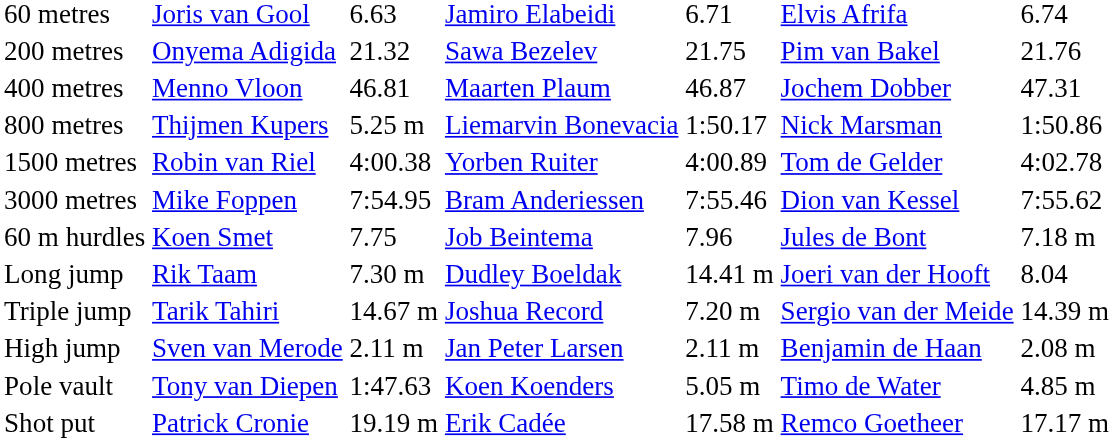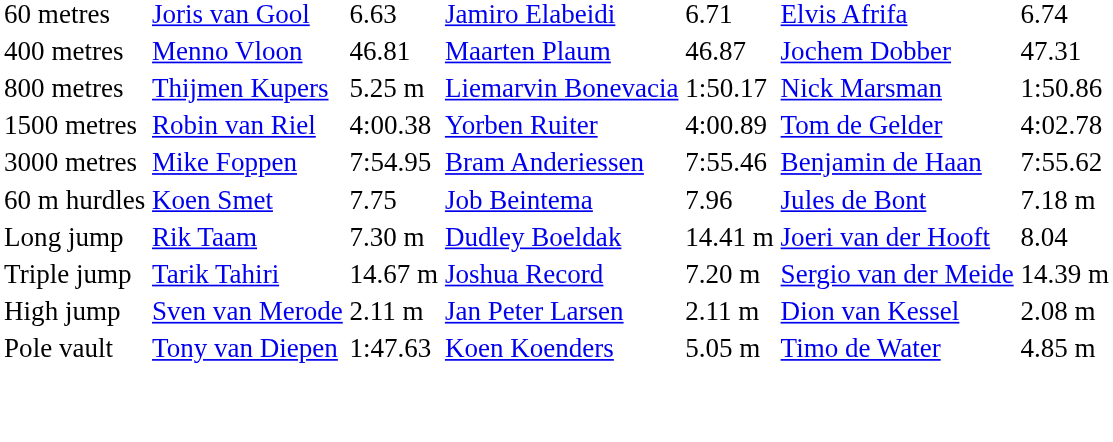 <table>
 <tr>
 <td>60 metres</td>
 <td><a href='#'>Joris van Gool</a></td>
 <td>6.63</td>
 <td><a href='#'>Jamiro Elabeidi</a></td>
 <td>6.71</td>
 <td><a href='#'>Elvis Afrifa</a></td>
 <td>6.74</td>
-</tr>
-<tr>
-<td>200 metres</td>
-<td><a href='#'>Onyema Adigida</a></td>
-<td>21.32</td>
-<td><a href='#'>Sawa Bezelev</a></td>
-<td>21.75</td>
-<td><a href='#'>Pim van Bakel</a></td>
-<td>21.76</td>
 </tr>
 <tr>
 <td>400 metres</td>
 <td><a href='#'>Menno Vloon</a></td>
 <td>46.81</td>
 <td><a href='#'>Maarten Plaum</a></td>
 <td>46.87</td>
 <td><a href='#'>Jochem Dobber</a></td>
 <td>47.31</td>
 </tr>
 <tr>
 <td>800 metres</td>
 <td><a href='#'>Thijmen Kupers</a></td>
 <td>5.25 m</td>
 <td><a href='#'>Liemarvin Bonevacia</a></td>
 <td>1:50.17</td>
 <td><a href='#'>Nick Marsman</a></td>
 <td>1:50.86</td>
 </tr>
 <tr>
 <td>1500 metres</td>
 <td><a href='#'>Robin van Riel</a></td>
 <td>4:00.38</td>
 <td><a href='#'>Yorben Ruiter</a></td>
 <td>4:00.89</td>
 <td><a href='#'>Tom de Gelder</a></td>
 <td>4:02.78</td>
 </tr>
 <tr>
 <td>3000 metres</td>
 <td><a href='#'>Mike Foppen</a></td>
 <td>7:54.95</td>
 <td><a href='#'>Bram Anderiessen</a></td>
 <td>7:55.46</td>
-<td><a href='#'>Dion van Kessel</a></td>
+<td><a href='#'>Benjamin de Haan</a></td>
 <td>7:55.62</td>
 </tr>
 <tr>
 <td>60 m hurdles</td>
 <td><a href='#'>Koen Smet</a></td>
 <td>7.75</td>
 <td><a href='#'>Job Beintema</a></td>
 <td>7.96</td>
 <td><a href='#'>Jules de Bont</a></td>
 <td>7.18 m</td>
 </tr>
 <tr>
 <td>Long jump</td>
 <td><a href='#'>Rik Taam</a></td>
 <td>7.30 m</td>
 <td><a href='#'>Dudley Boeldak</a></td>
 <td>14.41 m</td>
 <td><a href='#'>Joeri van der Hooft</a></td>
 <td>8.04</td>
 </tr>
 <tr>
 <td>Triple jump</td>
 <td><a href='#'>Tarik Tahiri</a></td>
 <td>14.67 m</td>
 <td><a href='#'>Joshua Record</a></td>
 <td>7.20 m</td>
 <td><a href='#'>Sergio van der Meide</a></td>
 <td>14.39 m</td>
 </tr>
 <tr>
 <td>High jump</td>
 <td><a href='#'>Sven van Merode</a></td>
 <td>2.11 m</td>
 <td><a href='#'>Jan Peter Larsen</a></td>
 <td>2.11 m</td>
-<td><a href='#'>Benjamin de Haan</a></td>
+<td><a href='#'>Dion van Kessel</a></td>
 <td>2.08 m</td>
 </tr>
 <tr>
 <td>Pole vault</td>
 <td><a href='#'>Tony van Diepen</a></td>
 <td>1:47.63</td>
 <td><a href='#'>Koen Koenders</a></td>
 <td>5.05 m</td>
 <td><a href='#'>Timo de Water</a></td>
 <td>4.85 m</td>
 </tr>
-<tr>
-<td>Shot put</td>
-<td><a href='#'>Patrick Cronie</a></td>
-<td>19.19 m</td>
-<td><a href='#'>Erik Cadée</a></td>
-<td>17.58 m</td>
-<td><a href='#'>Remco Goetheer</a></td>
-<td>17.17 m</td>
-</tr>
 </table>
